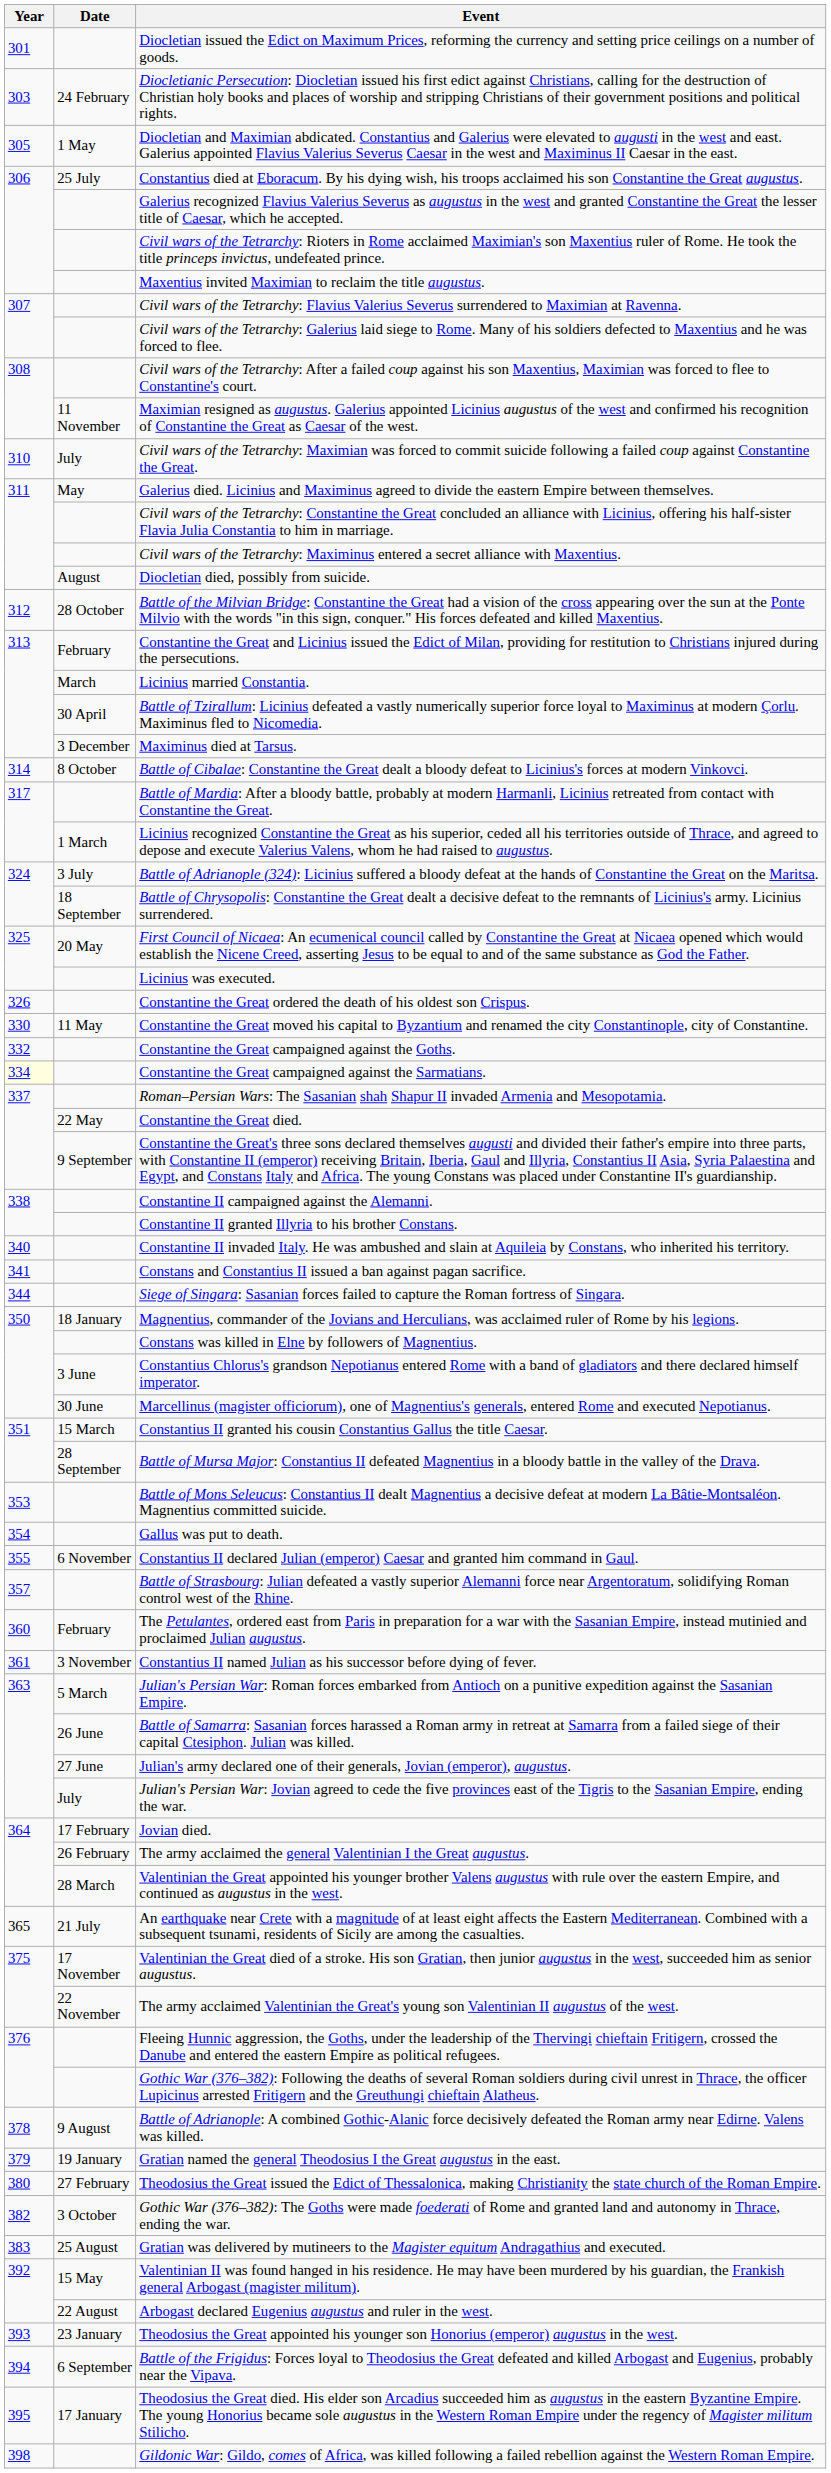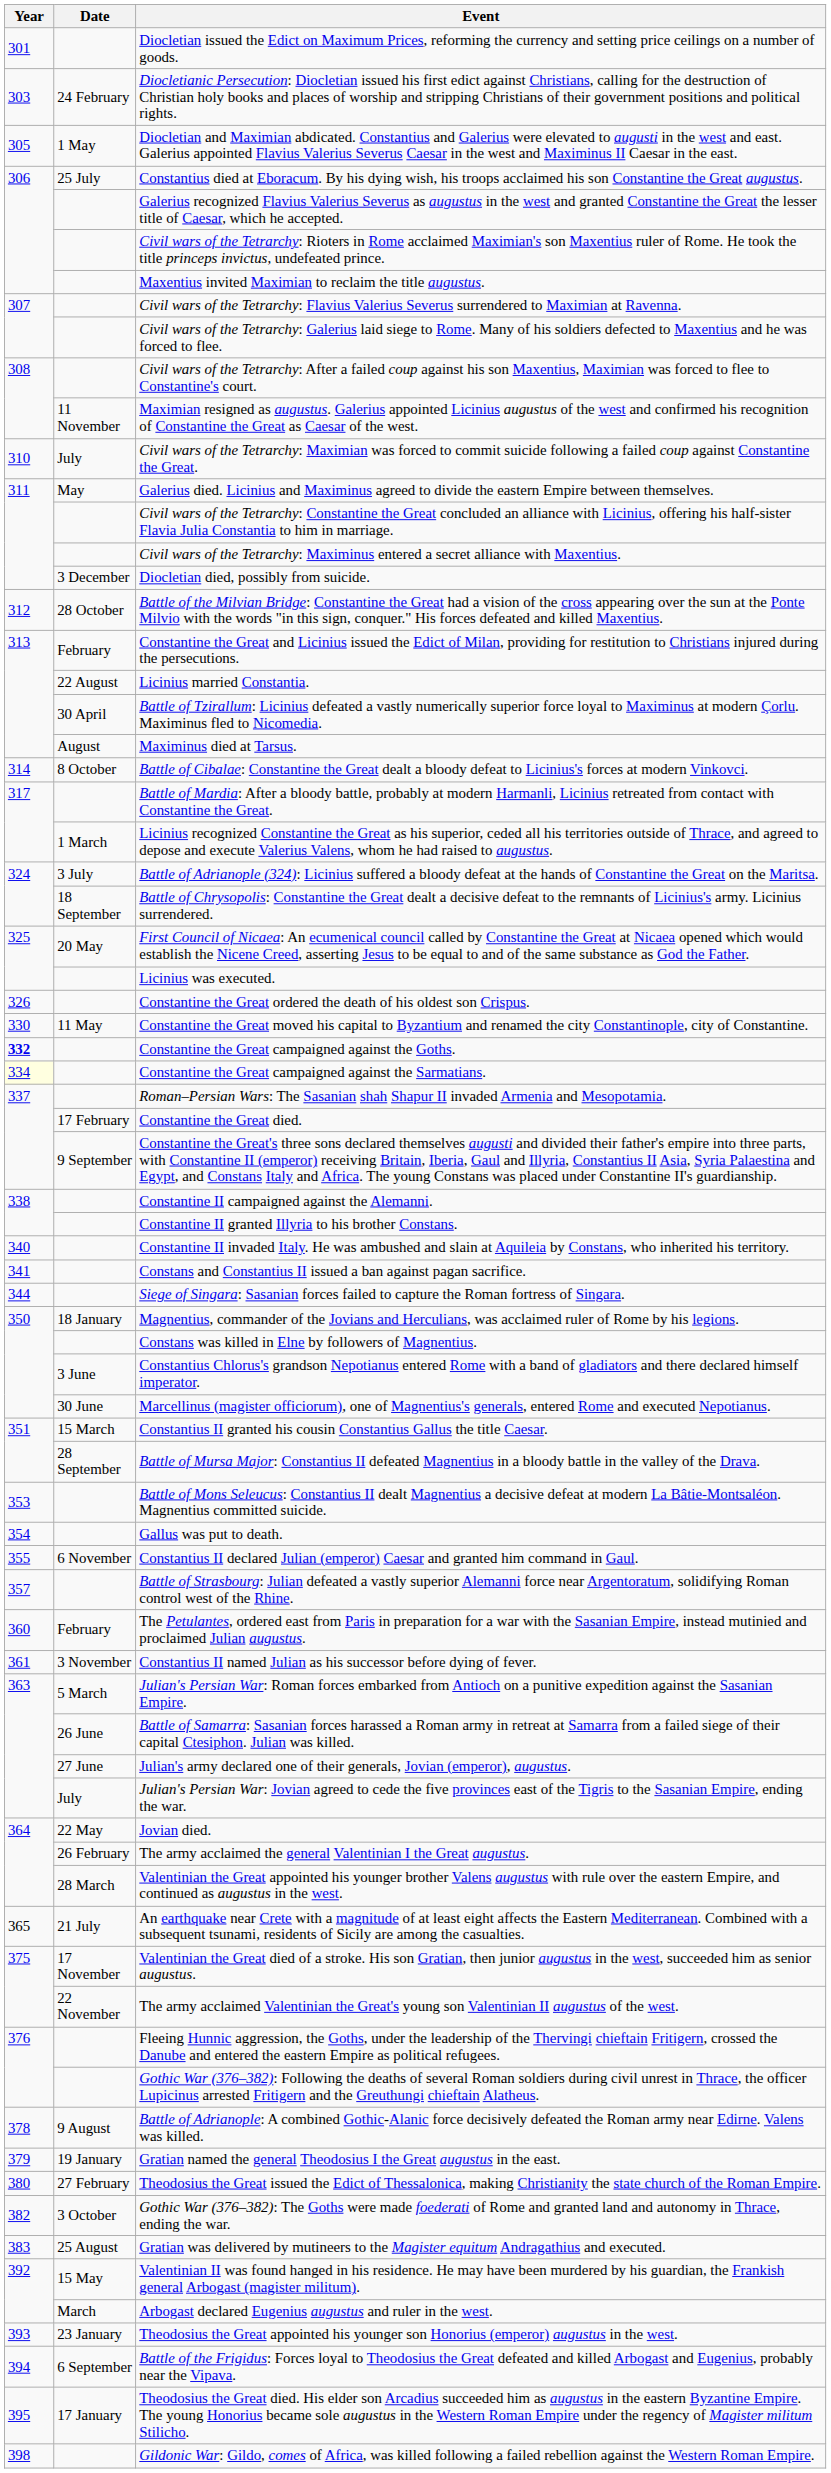 <table class="wikitable" width="100%">
 <tr>
 <th style="width:6%">Year</th>
 <th style="width:10%">Date</th>
 <th>Event</th>
 </tr>
 <tr>
 <td><a href='#'>301</a></td>
 <td></td>
 <td><a href='#'>Diocletian</a> issued the <a href='#'>Edict on Maximum Prices</a>, reforming the currency and setting price ceilings on a number of goods.</td>
 </tr>
 <tr>
 <td><a href='#'>303</a></td>
 <td>24 February</td>
 <td><em><a href='#'>Diocletianic Persecution</a></em>: <a href='#'>Diocletian</a> issued his first edict against <a href='#'>Christians</a>, calling for the destruction of Christian holy books and places of worship and stripping Christians of their government positions and political rights.</td>
 </tr>
 <tr>
 <td><a href='#'>305</a></td>
 <td>1 May</td>
 <td><a href='#'>Diocletian</a> and <a href='#'>Maximian</a> abdicated. <a href='#'>Constantius</a> and <a href='#'>Galerius</a> were elevated to <em><a href='#'>augusti</a></em> in the <a href='#'>west</a> and east.  Galerius appointed <a href='#'>Flavius Valerius Severus</a> <a href='#'>Caesar</a> in the west and <a href='#'>Maximinus II</a> Caesar in the east.</td>
 </tr>
 <tr>
 <td rowspan="4" valign="top"><a href='#'>306</a></td>
 <td>25 July</td>
 <td><a href='#'>Constantius</a> died at <a href='#'>Eboracum</a>.  By his dying wish, his troops acclaimed his son <a href='#'>Constantine the Great</a> <em><a href='#'>augustus</a></em>.</td>
 </tr>
 <tr>
 <td></td>
 <td><a href='#'>Galerius</a> recognized <a href='#'>Flavius Valerius Severus</a> as <em><a href='#'>augustus</a></em> in the <a href='#'>west</a> and granted <a href='#'>Constantine the Great</a> the lesser title of <a href='#'>Caesar</a>, which he accepted.</td>
 </tr>
 <tr>
 <td></td>
 <td><em><a href='#'>Civil wars of the Tetrarchy</a></em>: Rioters in <a href='#'>Rome</a> acclaimed <a href='#'>Maximian's</a> son <a href='#'>Maxentius</a> ruler of Rome.  He took the title <em>princeps invictus</em>, undefeated prince.</td>
 </tr>
 <tr>
 <td></td>
 <td><a href='#'>Maxentius</a> invited <a href='#'>Maximian</a> to reclaim the title <em><a href='#'>augustus</a></em>.</td>
 </tr>
 <tr>
 <td rowspan="2" valign="top"><a href='#'>307</a></td>
 <td></td>
 <td><em>Civil wars of the Tetrarchy</em>: <a href='#'>Flavius Valerius Severus</a> surrendered to <a href='#'>Maximian</a> at <a href='#'>Ravenna</a>.</td>
 </tr>
 <tr>
 <td></td>
 <td><em>Civil wars of the Tetrarchy</em>: <a href='#'>Galerius</a> laid siege to <a href='#'>Rome</a>.  Many of his soldiers defected to <a href='#'>Maxentius</a> and he was forced to flee.</td>
 </tr>
 <tr>
 <td rowspan="2" valign="top"><a href='#'>308</a></td>
 <td></td>
 <td><em>Civil wars of the Tetrarchy</em>: After a failed <em>coup</em> against his son <a href='#'>Maxentius</a>, <a href='#'>Maximian</a> was forced to flee to <a href='#'>Constantine's</a> court.</td>
 </tr>
 <tr>
 <td>11 November</td>
 <td><a href='#'>Maximian</a> resigned as <em><a href='#'>augustus</a></em>. <a href='#'>Galerius</a> appointed <a href='#'>Licinius</a> <em>augustus</em> of the <a href='#'>west</a> and confirmed his recognition of <a href='#'>Constantine the Great</a> as <a href='#'>Caesar</a> of the west.</td>
 </tr>
 <tr>
 <td><a href='#'>310</a></td>
 <td>July</td>
 <td><em>Civil wars of the Tetrarchy</em>: <a href='#'>Maximian</a> was forced to commit suicide following a failed <em>coup</em> against <a href='#'>Constantine the Great</a>.</td>
 </tr>
 <tr>
 <td rowspan="4" valign="top"><a href='#'>311</a></td>
 <td>May</td>
 <td><a href='#'>Galerius</a> died. <a href='#'>Licinius</a> and <a href='#'>Maximinus</a> agreed to divide the eastern Empire between themselves.</td>
 </tr>
 <tr>
 <td></td>
 <td><em>Civil wars of the Tetrarchy</em>: <a href='#'>Constantine the Great</a> concluded an alliance with <a href='#'>Licinius</a>, offering his half-sister <a href='#'>Flavia Julia Constantia</a> to him in marriage.</td>
 </tr>
 <tr>
 <td></td>
 <td><em>Civil wars of the Tetrarchy</em>: <a href='#'>Maximinus</a> entered a secret alliance with <a href='#'>Maxentius</a>.</td>
 </tr>
 <tr>
-<td>August</td>
+<td>3 December</td>
 <td><a href='#'>Diocletian</a> died, possibly from suicide.</td>
 </tr>
 <tr>
 <td><a href='#'>312</a></td>
 <td>28 October</td>
 <td><em><a href='#'>Battle of the Milvian Bridge</a></em>: <a href='#'>Constantine the Great</a> had a vision of the <a href='#'>cross</a> appearing over the sun at the <a href='#'>Ponte Milvio</a> with the words "in this sign, conquer."  His forces defeated and killed <a href='#'>Maxentius</a>.</td>
 </tr>
 <tr>
 <td rowspan="4" valign="top"><a href='#'>313</a></td>
 <td>February</td>
 <td><a href='#'>Constantine the Great</a> and <a href='#'>Licinius</a> issued the <a href='#'>Edict of Milan</a>, providing for restitution to <a href='#'>Christians</a> injured during the persecutions.</td>
 </tr>
 <tr>
-<td>March</td>
+<td>22 August</td>
 <td><a href='#'>Licinius</a> married <a href='#'>Constantia</a>.</td>
 </tr>
 <tr>
 <td>30 April</td>
 <td><em><a href='#'>Battle of Tzirallum</a></em>: <a href='#'>Licinius</a> defeated a vastly numerically superior force loyal to <a href='#'>Maximinus</a> at modern <a href='#'>Çorlu</a>.  Maximinus fled to <a href='#'>Nicomedia</a>.</td>
 </tr>
 <tr>
-<td>3 December</td>
+<td>August</td>
 <td><a href='#'>Maximinus</a> died at <a href='#'>Tarsus</a>.</td>
 </tr>
 <tr>
 <td><a href='#'>314</a></td>
 <td>8 October</td>
 <td><em><a href='#'>Battle of Cibalae</a></em>: <a href='#'>Constantine the Great</a> dealt a bloody defeat to <a href='#'>Licinius's</a> forces at modern <a href='#'>Vinkovci</a>.</td>
 </tr>
 <tr>
 <td rowspan="2" valign="top"><a href='#'>317</a></td>
 <td></td>
 <td><em><a href='#'>Battle of Mardia</a></em>: After a bloody battle, probably at modern <a href='#'>Harmanli</a>, <a href='#'>Licinius</a> retreated from contact with <a href='#'>Constantine the Great</a>.</td>
 </tr>
 <tr>
 <td>1 March</td>
 <td><a href='#'>Licinius</a> recognized <a href='#'>Constantine the Great</a> as his superior, ceded all his territories outside of <a href='#'>Thrace</a>, and agreed to depose and execute <a href='#'>Valerius Valens</a>, whom he had raised to <em><a href='#'>augustus</a></em>.</td>
 </tr>
 <tr>
 <td rowspan="2" valign="top"><a href='#'>324</a></td>
 <td>3 July</td>
 <td><em><a href='#'>Battle of Adrianople (324)</a></em>: <a href='#'>Licinius</a> suffered a bloody defeat at the hands of <a href='#'>Constantine the Great</a> on the <a href='#'>Maritsa</a>.</td>
 </tr>
 <tr>
 <td>18 September</td>
 <td><em><a href='#'>Battle of Chrysopolis</a></em>: <a href='#'>Constantine the Great</a> dealt a decisive defeat to the remnants of <a href='#'>Licinius's</a> army.  Licinius surrendered.</td>
 </tr>
 <tr>
 <td rowspan="2" valign="top"><a href='#'>325</a></td>
 <td>20 May</td>
 <td><em><a href='#'>First Council of Nicaea</a></em>: An <a href='#'>ecumenical council</a> called by <a href='#'>Constantine the Great</a> at <a href='#'>Nicaea</a> opened which would establish the <a href='#'>Nicene Creed</a>, asserting <a href='#'>Jesus</a> to be equal to and of the same substance as <a href='#'>God the Father</a>.</td>
 </tr>
 <tr>
 <td></td>
 <td><a href='#'>Licinius</a> was executed.</td>
 </tr>
 <tr>
 <td><a href='#'>326</a></td>
 <td></td>
 <td><a href='#'>Constantine the Great</a> ordered the death of his oldest son <a href='#'>Crispus</a>.</td>
 </tr>
 <tr>
 <td><a href='#'>330</a></td>
 <td>11 May</td>
 <td><a href='#'>Constantine the Great</a> moved his capital to <a href='#'>Byzantium</a> and renamed the city <a href='#'>Constantinople</a>, city of Constantine.</td>
 </tr>
 <tr>
-<td><a href='#'>332</a></td>
+<td><strong><a href='#'>332</a></strong></td>
 <td></td>
 <td><a href='#'>Constantine the Great</a> campaigned against the <a href='#'>Goths</a>.</td>
 </tr>
 <tr>
 <td style="background: lightyellow;"><a href='#'>334</a></td>
 <td></td>
 <td><a href='#'>Constantine the Great</a> campaigned against the <a href='#'>Sarmatians</a>.</td>
 </tr>
 <tr>
 <td rowspan="3" valign="top"><a href='#'>337</a></td>
 <td></td>
 <td><em>Roman–Persian Wars</em>: The <a href='#'>Sasanian</a> <a href='#'>shah</a> <a href='#'>Shapur II</a> invaded <a href='#'>Armenia</a> and <a href='#'>Mesopotamia</a>.</td>
 </tr>
 <tr>
-<td>22 May</td>
+<td>17 February</td>
 <td><a href='#'>Constantine the Great</a> died.</td>
 </tr>
 <tr>
 <td>9 September</td>
 <td><a href='#'>Constantine the Great's</a> three sons declared themselves <em><a href='#'>augusti</a></em> and divided their father's empire into three parts, with <a href='#'>Constantine II (emperor)</a> receiving <a href='#'>Britain</a>, <a href='#'>Iberia</a>, <a href='#'>Gaul</a> and <a href='#'>Illyria</a>, <a href='#'>Constantius II</a> <a href='#'>Asia</a>, <a href='#'>Syria Palaestina</a> and <a href='#'>Egypt</a>, and <a href='#'>Constans</a> <a href='#'>Italy</a> and <a href='#'>Africa</a>.  The young Constans was placed under Constantine II's guardianship.</td>
 </tr>
 <tr>
 <td rowspan="2" valign="top"><a href='#'>338</a></td>
 <td></td>
 <td><a href='#'>Constantine II</a> campaigned against the <a href='#'>Alemanni</a>.</td>
 </tr>
 <tr>
 <td></td>
 <td><a href='#'>Constantine II</a> granted <a href='#'>Illyria</a> to his brother <a href='#'>Constans</a>.</td>
 </tr>
 <tr>
 <td><a href='#'>340</a></td>
 <td></td>
 <td><a href='#'>Constantine II</a> invaded <a href='#'>Italy</a>. He was ambushed and slain at <a href='#'>Aquileia</a> by <a href='#'>Constans</a>, who inherited his territory.</td>
 </tr>
 <tr>
 <td><a href='#'>341</a></td>
 <td></td>
 <td><a href='#'>Constans</a> and <a href='#'>Constantius II</a> issued a ban against pagan sacrifice.</td>
 </tr>
 <tr>
 <td><a href='#'>344</a></td>
 <td></td>
 <td><em><a href='#'>Siege of Singara</a></em>: <a href='#'>Sasanian</a> forces failed to capture the Roman fortress of <a href='#'>Singara</a>.</td>
 </tr>
 <tr>
 <td rowspan="4" valign="top"><a href='#'>350</a></td>
 <td>18 January</td>
 <td><a href='#'>Magnentius</a>, commander of the <a href='#'>Jovians and Herculians</a>, was acclaimed ruler of Rome by his <a href='#'>legions</a>.</td>
 </tr>
 <tr>
 <td></td>
 <td><a href='#'>Constans</a> was killed in <a href='#'>Elne</a> by followers of <a href='#'>Magnentius</a>.</td>
 </tr>
 <tr>
 <td>3 June</td>
 <td><a href='#'>Constantius Chlorus's</a> grandson <a href='#'>Nepotianus</a> entered <a href='#'>Rome</a> with a band of <a href='#'>gladiators</a> and there declared himself <a href='#'>imperator</a>.</td>
 </tr>
 <tr>
 <td>30 June</td>
 <td><a href='#'>Marcellinus (magister officiorum)</a>, one of <a href='#'>Magnentius's</a> <a href='#'>generals</a>, entered <a href='#'>Rome</a> and executed <a href='#'>Nepotianus</a>.</td>
 </tr>
 <tr>
 <td rowspan="2" valign="top"><a href='#'>351</a></td>
 <td>15 March</td>
 <td><a href='#'>Constantius II</a> granted his cousin <a href='#'>Constantius Gallus</a> the title <a href='#'>Caesar</a>.</td>
 </tr>
 <tr>
 <td>28 September</td>
 <td><em><a href='#'>Battle of Mursa Major</a></em>: <a href='#'>Constantius II</a> defeated <a href='#'>Magnentius</a> in a bloody battle in the valley of the <a href='#'>Drava</a>.</td>
 </tr>
 <tr>
 <td><a href='#'>353</a></td>
 <td></td>
 <td><em><a href='#'>Battle of Mons Seleucus</a></em>: <a href='#'>Constantius II</a> dealt <a href='#'>Magnentius</a> a decisive defeat at modern <a href='#'>La Bâtie-Montsaléon</a>.  Magnentius committed suicide.</td>
 </tr>
 <tr>
 <td><a href='#'>354</a></td>
 <td></td>
 <td><a href='#'>Gallus</a> was put to death.</td>
 </tr>
 <tr>
 <td><a href='#'>355</a></td>
 <td>6 November</td>
 <td><a href='#'>Constantius II</a> declared <a href='#'>Julian (emperor)</a> <a href='#'>Caesar</a> and granted him command in <a href='#'>Gaul</a>.</td>
 </tr>
 <tr>
 <td><a href='#'>357</a></td>
 <td></td>
 <td><em><a href='#'>Battle of Strasbourg</a></em>: <a href='#'>Julian</a> defeated a vastly superior <a href='#'>Alemanni</a> force near <a href='#'>Argentoratum</a>, solidifying Roman control west of the <a href='#'>Rhine</a>.</td>
 </tr>
 <tr>
 <td><a href='#'>360</a></td>
 <td>February</td>
 <td>The <em><a href='#'>Petulantes</a></em>, ordered east from <a href='#'>Paris</a> in preparation for a war with the <a href='#'>Sasanian Empire</a>, instead mutinied and proclaimed <a href='#'>Julian</a> <em><a href='#'>augustus</a></em>.</td>
 </tr>
 <tr>
 <td><a href='#'>361</a></td>
 <td>3 November</td>
 <td><a href='#'>Constantius II</a> named <a href='#'>Julian</a> as his successor before dying of fever.</td>
 </tr>
 <tr>
 <td rowspan="4" valign="top"><a href='#'>363</a></td>
 <td>5 March</td>
 <td><em><a href='#'>Julian's Persian War</a></em>: Roman forces embarked from <a href='#'>Antioch</a> on a punitive expedition against the <a href='#'>Sasanian Empire</a>.</td>
 </tr>
 <tr>
 <td>26 June</td>
 <td><em><a href='#'>Battle of Samarra</a></em>: <a href='#'>Sasanian</a> forces harassed a Roman army in retreat at <a href='#'>Samarra</a> from a failed siege of their capital <a href='#'>Ctesiphon</a>. <a href='#'>Julian</a> was killed.</td>
 </tr>
 <tr>
 <td>27 June</td>
 <td><a href='#'>Julian's</a> army declared one of their generals, <a href='#'>Jovian (emperor)</a>, <em><a href='#'>augustus</a></em>.</td>
 </tr>
 <tr>
 <td>July</td>
 <td><em>Julian's Persian War</em>: <a href='#'>Jovian</a> agreed to cede the five <a href='#'>provinces</a> east of the <a href='#'>Tigris</a> to the <a href='#'>Sasanian Empire</a>, ending the war.</td>
 </tr>
 <tr>
 <td rowspan="3" valign="top"><a href='#'>364</a></td>
-<td>17 February</td>
+<td>22 May</td>
 <td><a href='#'>Jovian</a> died.</td>
 </tr>
 <tr>
 <td>26 February</td>
 <td>The army acclaimed the <a href='#'>general</a> <a href='#'>Valentinian I the Great</a> <em><a href='#'>augustus</a></em>.</td>
 </tr>
 <tr>
 <td>28 March</td>
 <td><a href='#'>Valentinian the Great</a> appointed his younger brother <a href='#'>Valens</a> <em><a href='#'>augustus</a></em> with rule over the eastern Empire, and continued as <em>augustus</em> in the <a href='#'>west</a>.</td>
 </tr>
 <tr>
 <td>365</td>
 <td>21 July</td>
 <td>An <a href='#'>earthquake</a> near <a href='#'>Crete</a> with a <a href='#'>magnitude</a> of at least eight affects the Eastern <a href='#'>Mediterranean</a>. Combined with a subsequent tsunami, residents of Sicily are among the casualties.</td>
 </tr>
 <tr>
 <td rowspan="2" valign="top"><a href='#'>375</a></td>
 <td>17 November</td>
 <td><a href='#'>Valentinian the Great</a> died of a stroke.  His son <a href='#'>Gratian</a>, then junior <em><a href='#'>augustus</a></em> in the <a href='#'>west</a>, succeeded him as senior <em>augustus</em>.</td>
 </tr>
 <tr>
 <td>22 November</td>
 <td>The army acclaimed <a href='#'>Valentinian the Great's</a> young son <a href='#'>Valentinian II</a> <em><a href='#'>augustus</a></em> of the <a href='#'>west</a>.</td>
 </tr>
 <tr>
 <td rowspan="2" valign="top"><a href='#'>376</a></td>
 <td></td>
 <td>Fleeing <a href='#'>Hunnic</a> aggression, the <a href='#'>Goths</a>, under the leadership of the <a href='#'>Thervingi</a> <a href='#'>chieftain</a> <a href='#'>Fritigern</a>, crossed the <a href='#'>Danube</a> and entered the eastern Empire as political refugees.</td>
 </tr>
 <tr>
 <td></td>
 <td><em><a href='#'>Gothic War (376–382)</a></em>: Following the deaths of several Roman soldiers during civil unrest in <a href='#'>Thrace</a>, the officer <a href='#'>Lupicinus</a> arrested <a href='#'>Fritigern</a> and the <a href='#'>Greuthungi</a> <a href='#'>chieftain</a> <a href='#'>Alatheus</a>.</td>
 </tr>
 <tr>
 <td><a href='#'>378</a></td>
 <td>9 August</td>
 <td><em><a href='#'>Battle of Adrianople</a></em>: A combined <a href='#'>Gothic</a>-<a href='#'>Alanic</a> force decisively defeated the Roman army near <a href='#'>Edirne</a>. <a href='#'>Valens</a> was killed.</td>
 </tr>
 <tr>
 <td><a href='#'>379</a></td>
 <td>19 January</td>
 <td><a href='#'>Gratian</a> named the <a href='#'>general</a> <a href='#'>Theodosius I the Great</a> <em><a href='#'>augustus</a></em> in the east.</td>
 </tr>
 <tr>
 <td><a href='#'>380</a></td>
 <td>27 February</td>
 <td><a href='#'>Theodosius the Great</a> issued the <a href='#'>Edict of Thessalonica</a>, making <a href='#'>Christianity</a> the <a href='#'>state church of the Roman Empire</a>.</td>
 </tr>
 <tr>
 <td><a href='#'>382</a></td>
 <td>3 October</td>
 <td><em>Gothic War (376–382)</em>: The <a href='#'>Goths</a> were made <em><a href='#'>foederati</a></em> of Rome and granted land and autonomy in <a href='#'>Thrace</a>, ending the war.</td>
 </tr>
 <tr>
 <td><a href='#'>383</a></td>
 <td>25 August</td>
 <td><a href='#'>Gratian</a> was delivered by mutineers to the <em><a href='#'>Magister equitum</a></em> <a href='#'>Andragathius</a> and executed.</td>
 </tr>
 <tr>
 <td rowspan="2" valign="top"><a href='#'>392</a></td>
 <td>15 May</td>
 <td><a href='#'>Valentinian II</a> was found hanged in his residence.  He may have been murdered by his guardian, the <a href='#'>Frankish</a> <a href='#'>general</a> <a href='#'>Arbogast (magister militum)</a>.</td>
 </tr>
 <tr>
-<td>22 August</td>
+<td>March</td>
 <td><a href='#'>Arbogast</a> declared <a href='#'>Eugenius</a> <em><a href='#'>augustus</a></em> and ruler in the <a href='#'>west</a>.</td>
 </tr>
 <tr>
 <td><a href='#'>393</a></td>
 <td>23 January</td>
 <td><a href='#'>Theodosius the Great</a> appointed his younger son <a href='#'>Honorius (emperor)</a> <em><a href='#'>augustus</a></em> in the <a href='#'>west</a>.</td>
 </tr>
 <tr>
 <td><a href='#'>394</a></td>
 <td>6 September</td>
 <td><em><a href='#'>Battle of the Frigidus</a></em>: Forces loyal to <a href='#'>Theodosius the Great</a> defeated and killed <a href='#'>Arbogast</a> and <a href='#'>Eugenius</a>, probably near the <a href='#'>Vipava</a>.</td>
 </tr>
 <tr>
 <td><a href='#'>395</a></td>
 <td>17 January</td>
 <td><a href='#'>Theodosius the Great</a> died.  His elder son <a href='#'>Arcadius</a> succeeded him as <em><a href='#'>augustus</a></em> in the eastern <a href='#'>Byzantine Empire</a>.  The young <a href='#'>Honorius</a> became sole <em>augustus</em> in the <a href='#'>Western Roman Empire</a> under the regency of <em><a href='#'>Magister militum</a></em> <a href='#'>Stilicho</a>.</td>
 </tr>
 <tr>
 <td><a href='#'>398</a></td>
 <td></td>
 <td><em><a href='#'>Gildonic War</a></em>: <a href='#'>Gildo</a>, <em><a href='#'>comes</a></em> of <a href='#'>Africa</a>, was killed following a failed rebellion against the <a href='#'>Western Roman Empire</a>.</td>
 </tr>
 </table>
